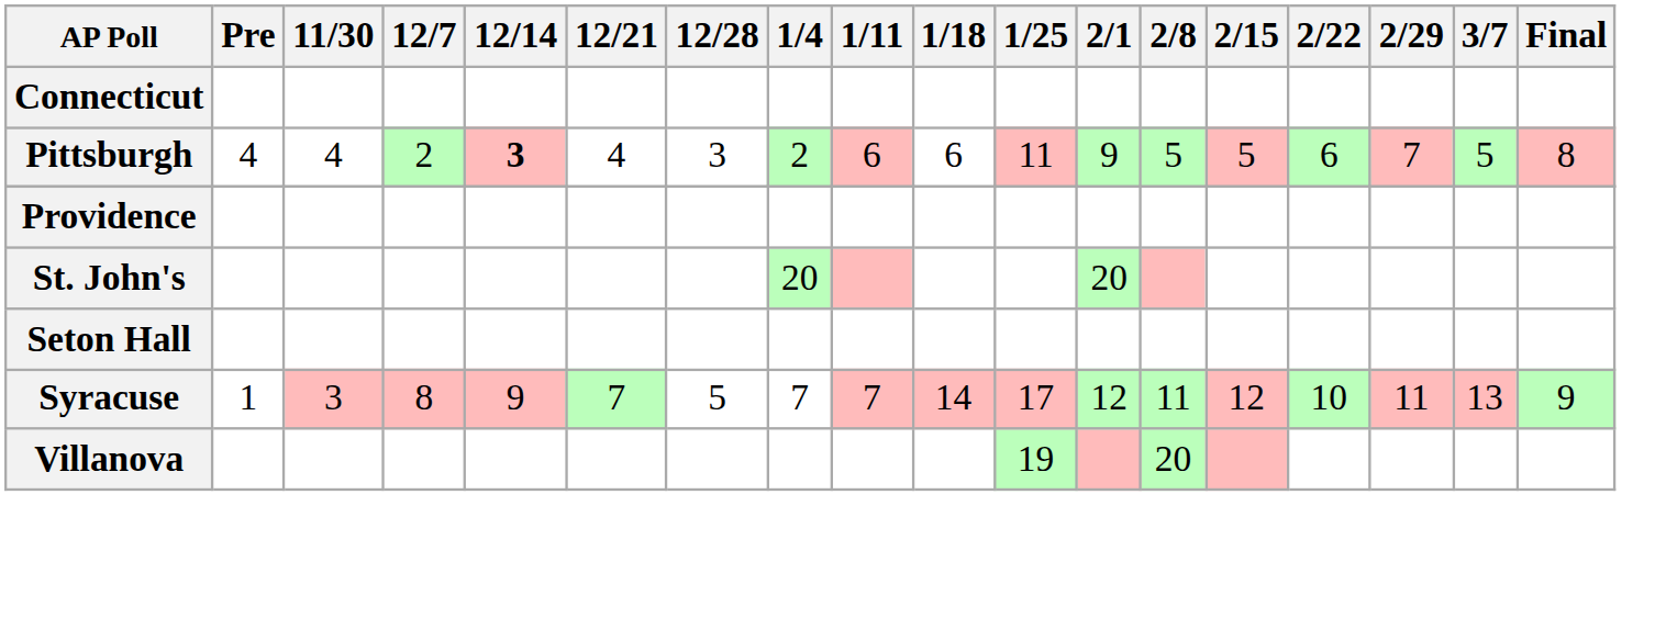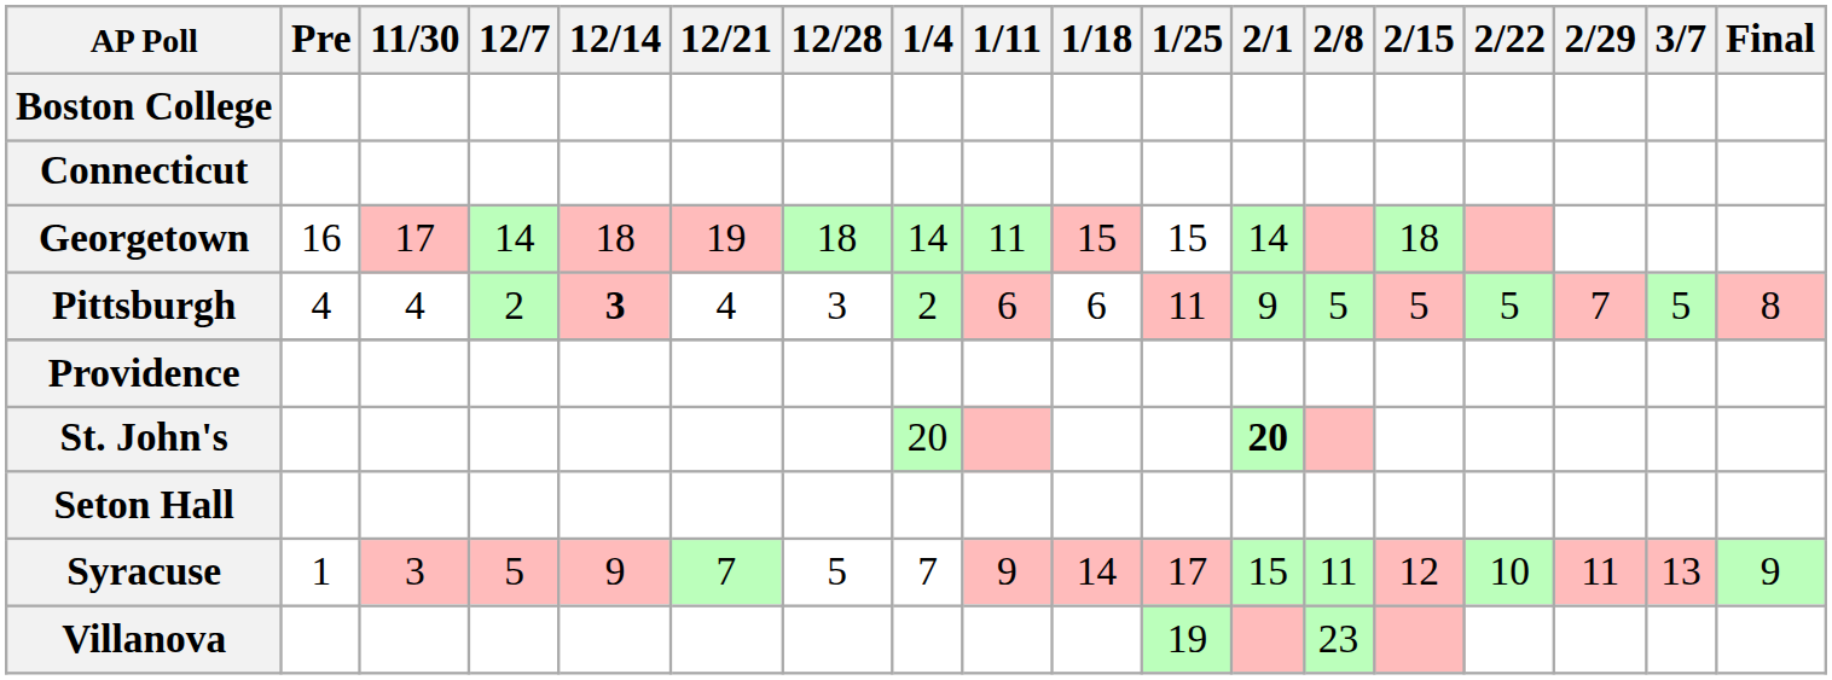 <table class="wikitable" style="white-space:nowrap;font-size:90%;">
 <tr>
 <th><small>AP Poll</small></th>
 <th>Pre</th>
 <th>11/30</th>
 <th>12/7</th>
 <th>12/14</th>
 <th>12/21</th>
 <th>12/28</th>
 <th>1/4</th>
 <th>1/11</th>
 <th>1/18</th>
 <th>1/25</th>
 <th>2/1</th>
 <th>2/8</th>
 <th>2/15</th>
 <th>2/22</th>
 <th>2/29</th>
 <th>3/7</th>
 <th>Final</th>
 </tr>
 <tr style="text-align:center;">
+<th style="text-align:left;">Boston College</th>
+<td style="background:#fff;"></td>
+<td style="background:#fff;"></td>
+<td style="background:#fff;"></td>
+<td style="background:#fff;"></td>
+<td style="background:#fff;"></td>
+<td style="background:#fff;"></td>
+<td style="background:#fff;"></td>
+<td style="background:#fff;"></td>
+<td style="background:#fff;"></td>
+<td style="background:#fff;"></td>
+<td style="background:#fff;"></td>
+<td style="background:#fff;"></td>
+<td style="background:#fff;"></td>
+<td style="background:#fff;"></td>
+<td style="background:#fff;"></td>
+<td style="background:#fff;"></td>
+<td style="background:#fff;"></td>
+</tr>
+<tr style="text-align:center;">
 <th>Connecticut</th>
 <td style="background:#fff;"></td>
 <td style="background:#fff;"></td>
 <td style="background:#fff;"></td>
 <td style="background:#fff;"></td>
 <td style="background:#fff;"></td>
 <td style="background:#fff;"></td>
 <td style="background:#fff;"></td>
 <td style="background:#fff;"></td>
 <td style="background:#fff;"></td>
 <td style="background:#fff;"></td>
 <td style="background:#fff;"></td>
 <td style="background:#fff;"></td>
 <td style="background:#fff;"></td>
 <td style="background:#fff;"></td>
 <td style="background:#fff;"></td>
 <td style="background:#fff;"></td>
 <td style="background:#fff;"></td>
 </tr>
 <tr style="text-align:center;">
+<th>Georgetown</th>
+<td style="background:#fff;">16</td>
+<td style="background:#fbb;">17</td>
+<td style="background:#bfb;">14</td>
+<td style="background:#fbb;">18</td>
+<td style="background:#fbb;">19</td>
+<td style="background:#bfb;">18</td>
+<td style="background:#bfb;">14</td>
+<td style="background:#bfb;">11</td>
+<td style="background:#fbb;">15</td>
+<td style="background:#fff;">15</td>
+<td style="background:#bfb;">14</td>
+<td style="background:#fbb;"></td>
+<td style="background:#bfb;">18</td>
+<td style="background:#fbb;"></td>
+<td style="background:#fff;"></td>
+<td style="background:#fff;"></td>
+<td style="background:#fff;"></td>
+</tr>
+<tr style="text-align:center;">
 <th>Pittsburgh</th>
 <td style="background:#fff;">4</td>
 <td style="background:#fff;">4</td>
 <td style="background:#bfb;">2</td>
 <td style="background:#fbb;"><strong>3</strong></td>
 <td style="background:#fff;">4</td>
 <td style="background:#fff;">3</td>
 <td style="background:#bfb;">2</td>
 <td style="background:#fbb;">6</td>
 <td style="background:#fff;">6</td>
 <td style="background:#fbb;">11</td>
 <td style="background:#bfb;">9</td>
 <td style="background:#bfb;">5</td>
 <td style="background:#fbb;">5</td>
-<td style="background:#bfb;">6</td>
+<td style="background:#bfb;">5</td>
 <td style="background:#fbb;">7</td>
 <td style="background:#bfb;">5</td>
 <td style="background:#fbb;">8</td>
 </tr>
 <tr style="text-align:center;">
 </tr>
 <tr style="text-align:center;">
 <th>Providence</th>
 <td style="background:#fff;"></td>
 <td style="background:#fff;"></td>
 <td style="background:#fff;"></td>
 <td style="background:#fff;"></td>
 <td style="background:#fff;"></td>
 <td style="background:#fff;"></td>
 <td style="background:#fff;"></td>
 <td style="background:#fff;"></td>
 <td style="background:#fff;"></td>
 <td style="background:#fff;"></td>
 <td style="background:#fff;"></td>
 <td style="background:#fff;"></td>
 <td style="background:#fff;"></td>
 <td style="background:#fff;"></td>
 <td style="background:#fff;"></td>
 <td style="background:#fff;"></td>
 <td style="background:#fff;"></td>
 </tr>
 <tr style="text-align:center;">
 <th>St. John's</th>
 <td style="background:#fff;"></td>
 <td style="background:#fff;"></td>
 <td style="background:#fff;"></td>
 <td style="background:#fff;"></td>
 <td style="background:#fff;"></td>
 <td style="background:#fff;"></td>
 <td style="background:#bfb;">20</td>
 <td style="background:#fbb;"></td>
 <td style="background:#fff;"></td>
 <td style="background:#fff;"></td>
-<td style="background:#bfb;">20</td>
+<td style="background:#bfb;"><strong>20</strong></td>
 <td style="background:#fbb;"></td>
 <td style="background:#fff;"></td>
 <td style="background:#fff;"></td>
 <td style="background:#fff;"></td>
 <td style="background:#fff;"></td>
 <td style="background:#fff;"></td>
 </tr>
 <tr style="text-align:center;">
 <th>Seton Hall</th>
 <td style="background:#fff;"></td>
 <td style="background:#fff;"></td>
 <td style="background:#fff;"></td>
 <td style="background:#fff;"></td>
 <td style="background:#fff;"></td>
 <td style="background:#fff;"></td>
 <td style="background:#fff;"></td>
 <td style="background:#fff;"></td>
 <td style="background:#fff;"></td>
 <td style="background:#fff;"></td>
 <td style="background:#fff;"></td>
 <td style="background:#fff;"></td>
 <td style="background:#fff;"></td>
 <td style="background:#fff;"></td>
 <td style="background:#fff;"></td>
 <td style="background:#fff;"></td>
 <td style="background:#fff;"></td>
 </tr>
 <tr style="text-align:center;">
 <th>Syracuse</th>
 <td style="background:#fff;">1</td>
 <td style="background:#fbb;">3</td>
-<td style="background:#fbb;">8</td>
+<td style="background:#fbb;">5</td>
 <td style="background:#fbb;">9</td>
 <td style="background:#bfb;">7</td>
 <td style="background:#fff;">5</td>
 <td style="background:#fff;">7</td>
-<td style="background:#fbb;">7</td>
+<td style="background:#fbb;">9</td>
 <td style="background:#fbb;">14</td>
 <td style="background:#fbb;">17</td>
-<td style="background:#bfb;">12</td>
+<td style="background:#bfb;">15</td>
 <td style="background:#bfb;">11</td>
 <td style="background:#fbb;">12</td>
 <td style="background:#bfb;">10</td>
 <td style="background:#fbb;">11</td>
 <td style="background:#fbb;">13</td>
 <td style="background:#bfb;">9</td>
 </tr>
 <tr style="text-align:center;">
 <th>Villanova</th>
 <td style="background:#fff;"></td>
 <td style="background:#fff;"></td>
 <td style="background:#fff;"></td>
 <td style="background:#fff;"></td>
 <td style="background:#fff;"></td>
 <td style="background:#fff;"></td>
 <td style="background:#fff;"></td>
 <td style="background:#fff;"></td>
 <td style="background:#fff;"></td>
 <td style="background:#bfb;">19</td>
 <td style="background:#fbb;"></td>
-<td style="background:#bfb;">20</td>
+<td style="background:#bfb;">23</td>
 <td style="background:#fbb;"></td>
 <td style="background:#fff;"></td>
 <td style="background:#fff;"></td>
 <td style="background:#fff;"></td>
 <td style="background:#fff;"></td>
 </tr>
 </table>
